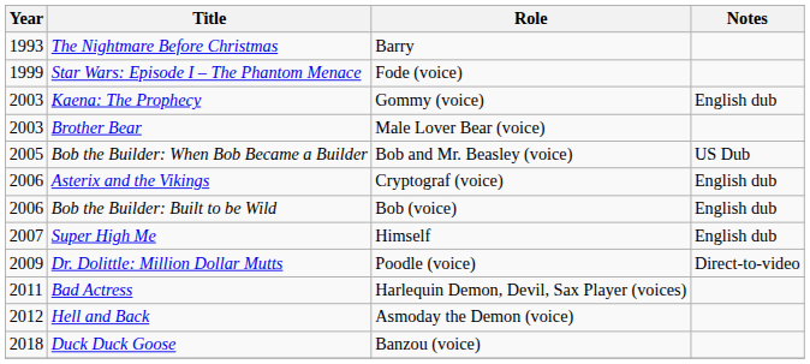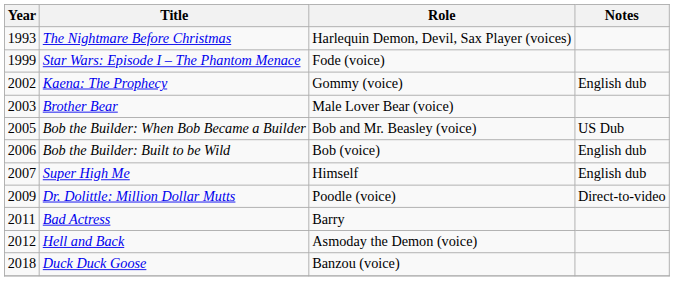 <table class="wikitable sortable">
 <tr>
 <th>Year</th>
 <th>Title</th>
 <th>Role</th>
 <th>Notes</th>
 </tr>
 <tr>
 <td>1993</td>
 <td><em><a href='#'>The Nightmare Before Christmas</a></em></td>
-<td>Barry</td>
+<td>Harlequin Demon, Devil, Sax Player (voices)</td>
 <td></td>
 </tr>
 <tr>
 <td>1999</td>
 <td><em><a href='#'>Star Wars: Episode I – The Phantom Menace</a></em></td>
 <td>Fode (voice)</td>
 <td></td>
 </tr>
 <tr>
-<td>2003</td>
+<td>2002</td>
 <td><em><a href='#'>Kaena: The Prophecy</a></em></td>
 <td>Gommy (voice)</td>
 <td>English dub</td>
 </tr>
 <tr>
 <td>2003</td>
 <td><em><a href='#'>Brother Bear</a></em></td>
 <td>Male Lover Bear (voice)</td>
 <td></td>
 </tr>
 <tr>
 <td>2005</td>
 <td><em>Bob the Builder: When Bob Became a Builder</em></td>
 <td>Bob and Mr. Beasley (voice)</td>
 <td>US Dub</td>
-</tr>
-<tr>
-<td>2006</td>
-<td><em><a href='#'>Asterix and the Vikings</a></em></td>
-<td>Cryptograf (voice)</td>
-<td>English dub</td>
 </tr>
 <tr>
 <td>2006</td>
 <td><em> Bob the Builder: Built to be Wild</em></td>
 <td>Bob (voice)</td>
 <td>English dub</td>
 </tr>
 <tr>
 <td>2007</td>
 <td><em><a href='#'>Super High Me</a></em></td>
 <td>Himself</td>
 <td>English dub</td>
 </tr>
 <tr>
 <td>2009</td>
 <td><em><a href='#'>Dr. Dolittle: Million Dollar Mutts</a></em></td>
 <td>Poodle (voice)</td>
 <td>Direct-to-video</td>
 </tr>
 <tr>
 <td>2011</td>
 <td><em><a href='#'>Bad Actress</a></em></td>
-<td>Harlequin Demon, Devil, Sax Player (voices)</td>
+<td>Barry</td>
 <td></td>
 </tr>
 <tr>
 <td>2012</td>
 <td><em><a href='#'>Hell and Back</a></em></td>
 <td>Asmoday the Demon (voice)</td>
 <td></td>
 </tr>
 <tr>
 <td>2018</td>
 <td><em><a href='#'>Duck Duck Goose</a></em></td>
 <td>Banzou (voice)</td>
 <td></td>
 </tr>
 <tr>
 </tr>
 </table>
